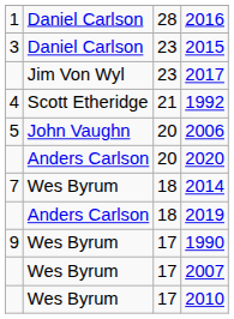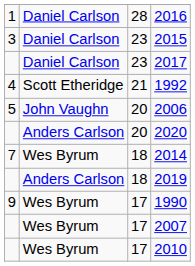 <table class="wikitable">
 <tr>
 </tr>
 <tr>
 <td>1</td>
 <td><a href='#'>Daniel Carlson</a></td>
 <td>28</td>
 <td><a href='#'>2016</a></td>
 </tr>
 <tr>
 <td>3</td>
 <td><a href='#'>Daniel Carlson</a></td>
 <td>23</td>
 <td><a href='#'>2015</a></td>
 </tr>
 <tr>
 <td></td>
-<td>Jim Von Wyl</td>
+<td><a href='#'>Daniel Carlson</a></td>
 <td>23</td>
 <td><a href='#'>2017</a></td>
 </tr>
 <tr>
 <td>4</td>
 <td>Scott Etheridge</td>
 <td>21</td>
 <td><a href='#'>1992</a></td>
 </tr>
 <tr>
 <td>5</td>
 <td><a href='#'>John Vaughn</a></td>
 <td>20</td>
 <td><a href='#'>2006</a></td>
 </tr>
 <tr>
 <td></td>
 <td><a href='#'>Anders Carlson</a></td>
 <td>20</td>
 <td><a href='#'>2020</a></td>
 </tr>
 <tr>
 <td>7</td>
 <td>Wes Byrum</td>
 <td>18</td>
 <td><a href='#'>2014</a></td>
 </tr>
 <tr>
 <td></td>
 <td><a href='#'>Anders Carlson</a></td>
 <td>18</td>
 <td><a href='#'>2019</a></td>
 </tr>
 <tr>
 <td>9</td>
 <td>Wes Byrum</td>
 <td>17</td>
 <td><a href='#'>1990</a></td>
 </tr>
 <tr>
 <td></td>
 <td>Wes Byrum</td>
 <td>17</td>
 <td><a href='#'>2007</a></td>
 </tr>
 <tr>
 <td></td>
 <td>Wes Byrum</td>
 <td>17</td>
 <td><a href='#'>2010</a></td>
 </tr>
 </table>
